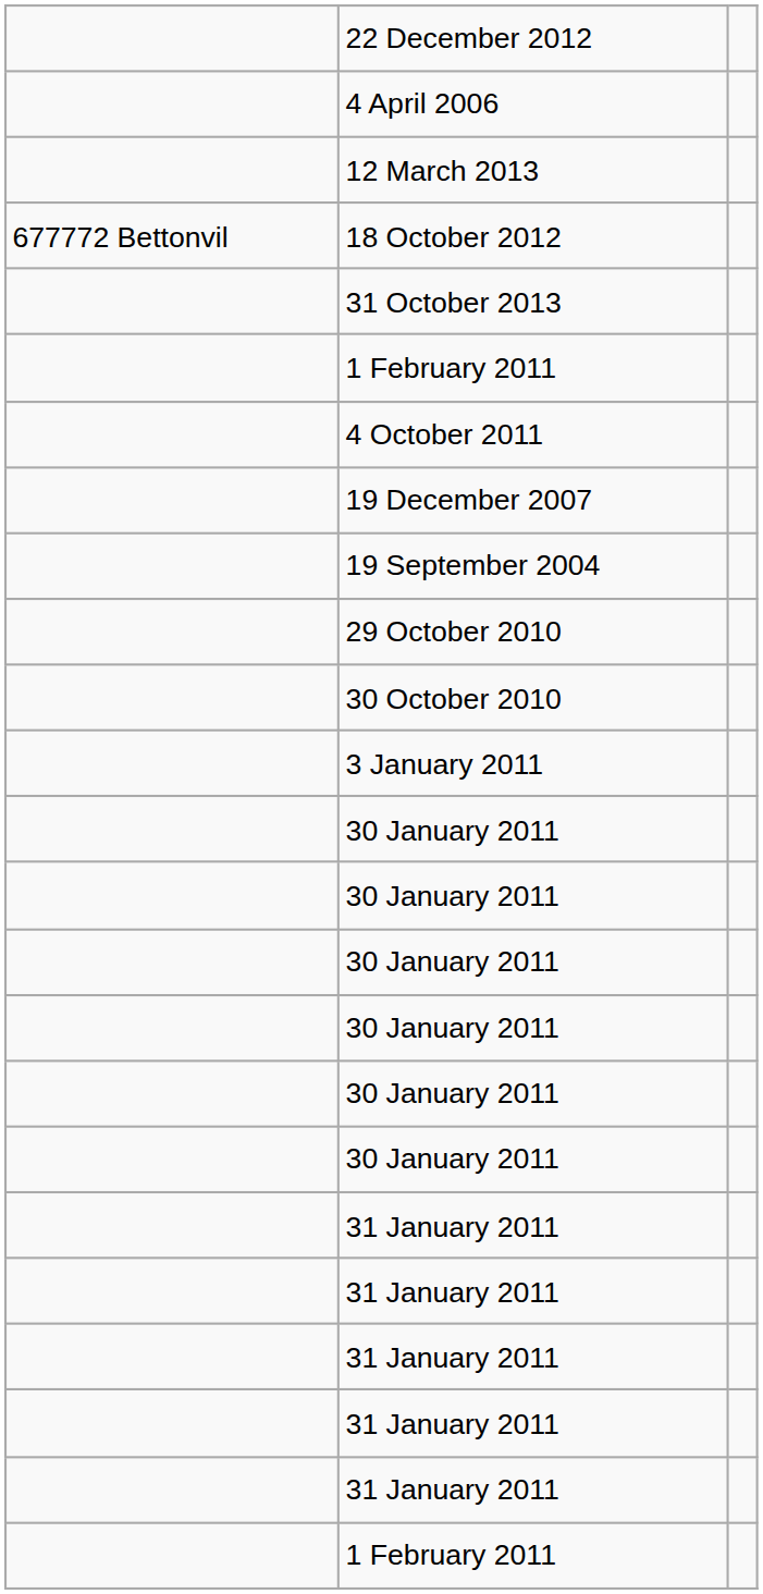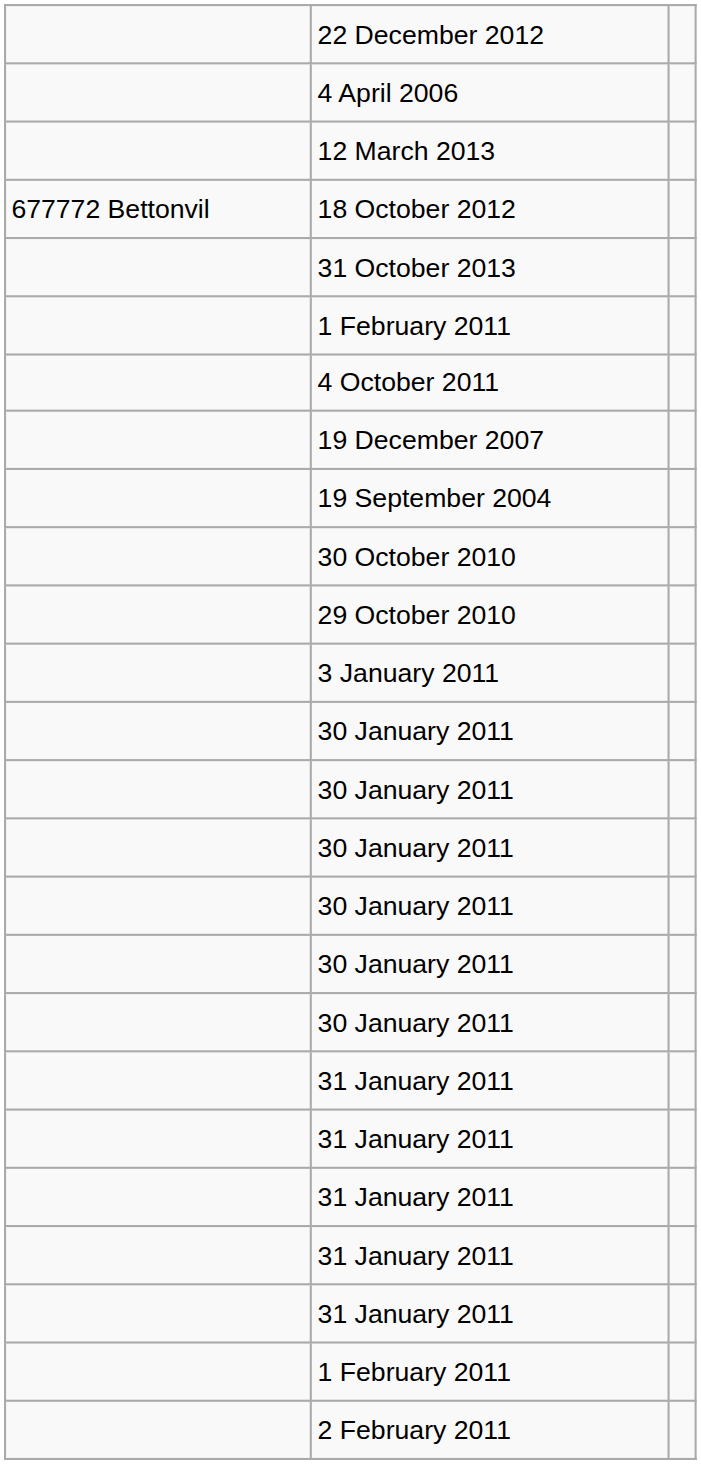 <table class="wikitable" style="font-size: 80%; float: left; width: 26em; margin-right: 1em; height: 700px">
 <tr>
 <td></td>
 <td>22 December 2012</td>
 <td> </td>
 </tr>
 <tr>
 <td></td>
 <td>4 April 2006</td>
 <td></td>
 </tr>
 <tr>
 <td></td>
 <td>12 March 2013</td>
 <td></td>
 </tr>
 <tr>
 <td>677772 Bettonvil</td>
 <td>18 October 2012</td>
 <td> </td>
 </tr>
 <tr>
 <td></td>
 <td>31 October 2013</td>
 <td></td>
 </tr>
 <tr>
 <td></td>
 <td>1 February 2011</td>
 <td></td>
 </tr>
 <tr>
 <td></td>
 <td>4 October 2011</td>
 <td></td>
 </tr>
 <tr>
 <td></td>
 <td>19 December 2007</td>
 <td></td>
 </tr>
 <tr>
 <td></td>
 <td>19 September 2004</td>
 <td></td>
 </tr>
 <tr>
 <td></td>
-<td>29 October 2010</td>
+<td>30 October 2010</td>
 <td> </td>
 </tr>
 <tr>
 <td></td>
-<td>30 October 2010</td>
+<td>29 October 2010</td>
 <td> </td>
 </tr>
 <tr>
 <td></td>
 <td>3 January 2011</td>
 <td> </td>
 </tr>
 <tr>
 <td></td>
 <td>30 January 2011</td>
 <td> </td>
 </tr>
 <tr>
 <td></td>
 <td>30 January 2011</td>
 <td> </td>
 </tr>
 <tr>
 <td></td>
 <td>30 January 2011</td>
 <td> </td>
 </tr>
 <tr>
 <td></td>
 <td>30 January 2011</td>
 <td> </td>
 </tr>
 <tr>
 <td></td>
 <td>30 January 2011</td>
 <td> </td>
 </tr>
 <tr>
 <td></td>
 <td>30 January 2011</td>
 <td> </td>
 </tr>
 <tr>
 <td></td>
 <td>31 January 2011</td>
 <td> </td>
 </tr>
 <tr>
 <td></td>
 <td>31 January 2011</td>
 <td> </td>
 </tr>
 <tr>
 <td></td>
 <td>31 January 2011</td>
 <td> </td>
 </tr>
 <tr>
 <td></td>
 <td>31 January 2011</td>
 <td> </td>
 </tr>
 <tr>
 <td></td>
 <td>31 January 2011</td>
 <td> </td>
 </tr>
 <tr>
 <td></td>
 <td>1 February 2011</td>
 <td> </td>
 </tr>
 <tr>
+<td></td>
+<td>2 February 2011</td>
+<td> </td>
+</tr>
+<tr>
 </tr>
 </table>
